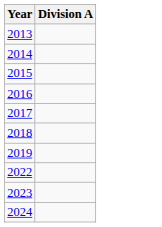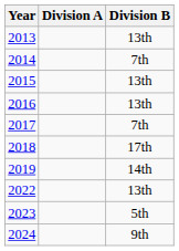 <table class="wikitable" style="text-align:center">
 <tr>
 <th>Year</th>
 <th>Division A</th>
+<th>Division B</th>
 </tr>
 <tr>
 <td><a href='#'>2013</a></td>
 <td></td>
+<td>13th</td>
 </tr>
 <tr>
 <td><a href='#'>2014</a></td>
 <td></td>
+<td>7th</td>
 </tr>
 <tr>
 <td><a href='#'>2015</a></td>
 <td></td>
+<td>13th</td>
 </tr>
 <tr>
 <td><a href='#'>2016</a></td>
 <td></td>
+<td>13th</td>
 </tr>
 <tr>
 <td><a href='#'>2017</a></td>
 <td></td>
+<td>7th</td>
 </tr>
 <tr>
 <td><a href='#'>2018</a></td>
 <td></td>
+<td>17th</td>
 </tr>
 <tr>
 <td><a href='#'>2019</a></td>
 <td></td>
+<td>14th</td>
 </tr>
 <tr>
 <td><a href='#'>2022</a></td>
 <td></td>
+<td>13th</td>
 </tr>
 <tr>
 <td><a href='#'>2023</a></td>
 <td></td>
+<td>5th</td>
 </tr>
 <tr>
 <td><a href='#'>2024</a></td>
 <td></td>
+<td>9th</td>
 </tr>
 </table>
